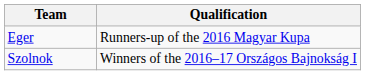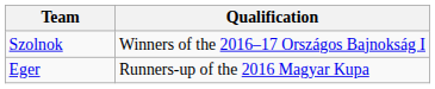 <table class="wikitable">
 <tr>
 <th width=100>Team</th>
 <th>Qualification</th>
 </tr>
 <tr>
+<td><a href='#'>Szolnok</a></td>
+<td>Winners of the <a href='#'>2016–17 Országos Bajnokság I</a></td>
+</tr>
+<tr>
 <td><a href='#'>Eger</a></td>
 <td>Runners-up of the <a href='#'>2016 Magyar Kupa</a></td>
 </tr>
-<tr>
-<td><a href='#'>Szolnok</a></td>
-<td>Winners of the <a href='#'>2016–17 Országos Bajnokság I</a></td>
-</tr>
 </table>
